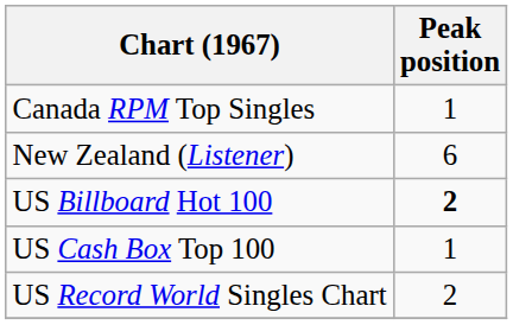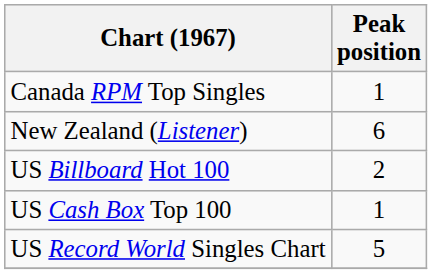 <table class="wikitable sortable">
 <tr>
 <th>Chart (1967)</th>
 <th>Peak<br>position</th>
 </tr>
 <tr>
 <td>Canada <em><a href='#'>RPM</a></em> Top Singles</td>
 <td style="text-align:center;">1</td>
 </tr>
 <tr>
 <td>New Zealand (<em><a href='#'>Listener</a></em>)</td>
 <td style="text-align:center;">6</td>
 </tr>
 <tr>
 <td>US <em><a href='#'>Billboard</a></em> <a href='#'>Hot 100</a></td>
-<td style="text-align:center;"><strong>2</strong></td>
+<td style="text-align:center;">2</td>
 </tr>
 <tr>
 <td>US <a href='#'><em>Cash Box</em></a> Top 100</td>
 <td align="center">1</td>
 </tr>
 <tr>
 <td>US <em><a href='#'>Record World</a></em> Singles Chart</td>
-<td align="center">2</td>
+<td align="center">5</td>
 </tr>
 <tr>
 </tr>
 </table>
